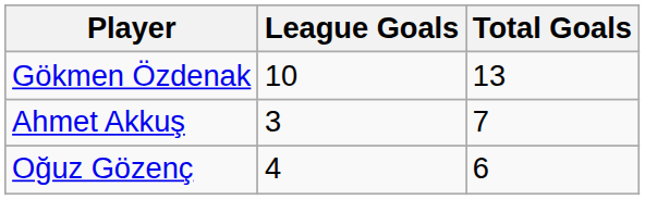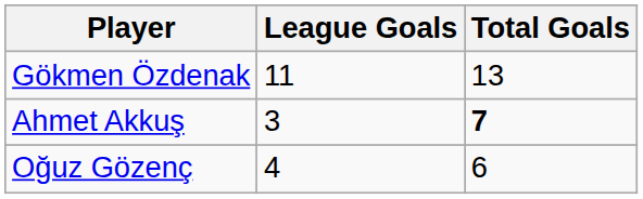 <table class="wikitable">
 <tr>
 <th>Player</th>
 <th>League Goals</th>
 <th>Total Goals</th>
 </tr>
 <tr>
 <td><a href='#'>Gökmen Özdenak</a></td>
-<td>10</td>
+<td>11</td>
 <td>13</td>
 </tr>
 <tr>
 <td><a href='#'>Ahmet Akkuş</a></td>
 <td>3</td>
-<td>7</td>
+<td><strong>7</strong></td>
 </tr>
 <tr>
 <td><a href='#'>Oğuz Gözenç</a></td>
 <td>4</td>
 <td>6</td>
 </tr>
 </table>
